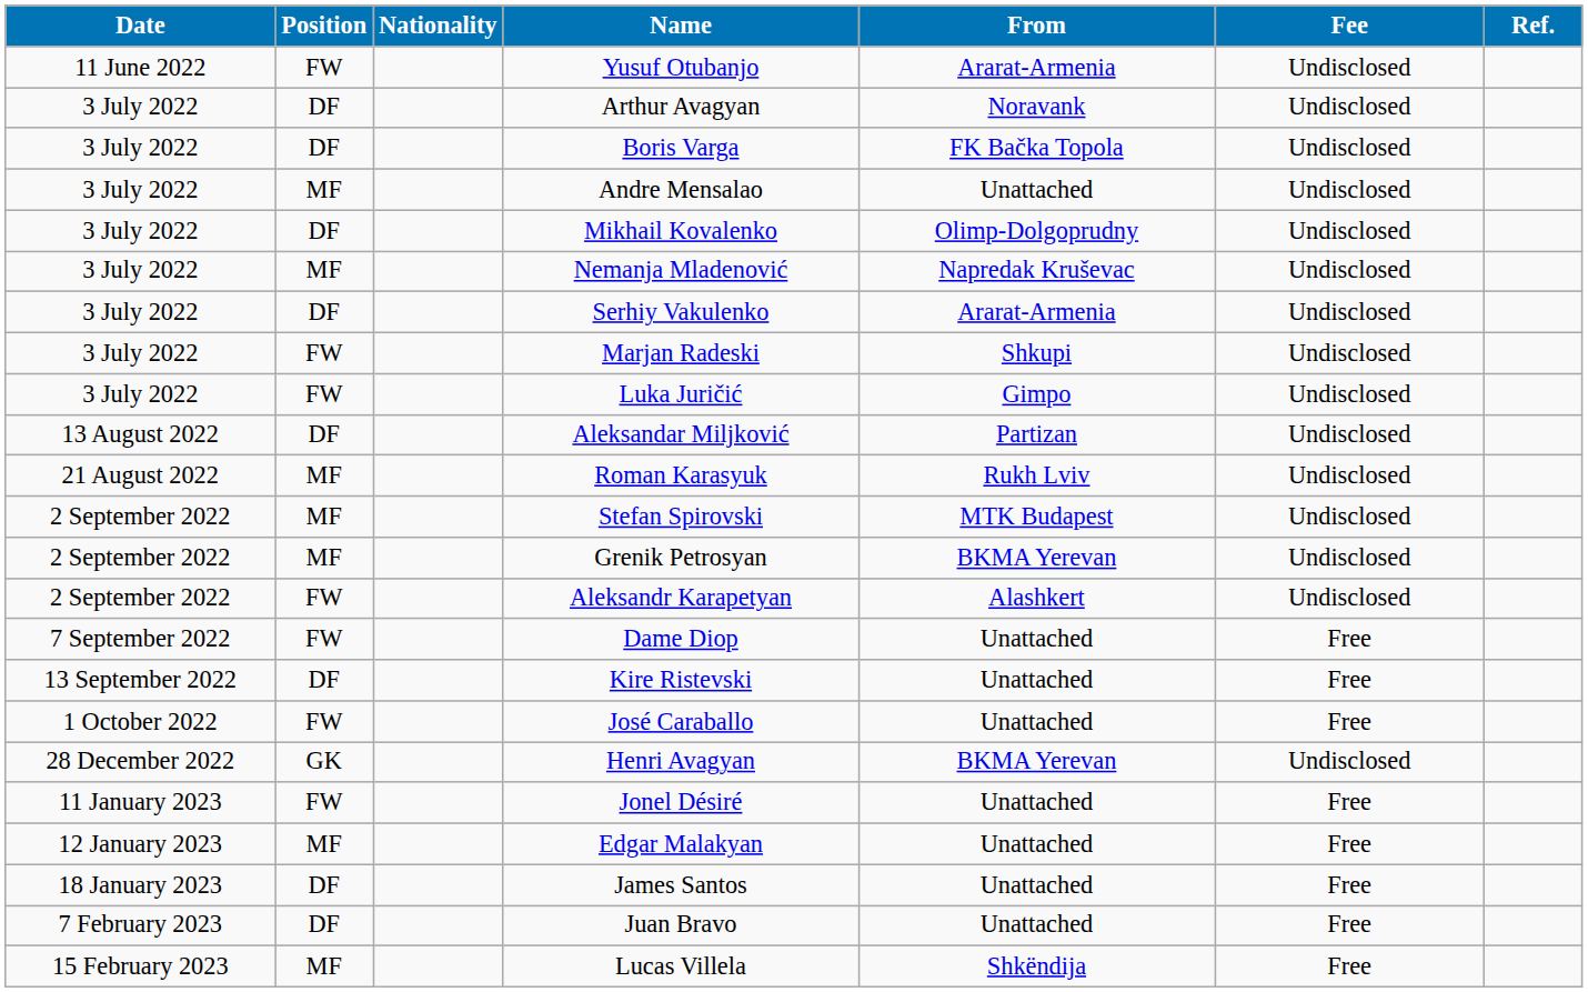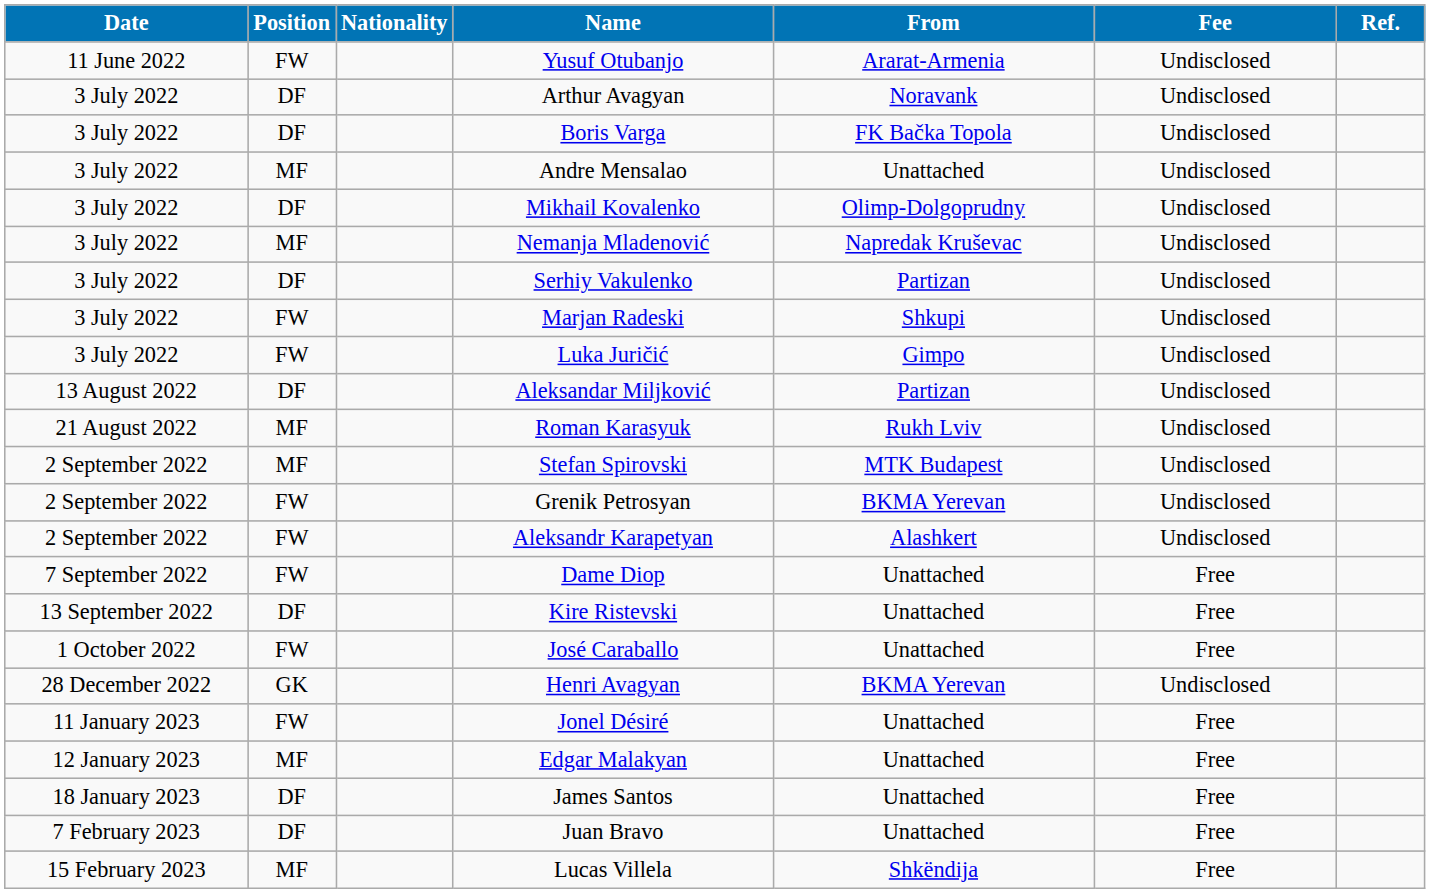 <table class="wikitable"  style="text-align:center; font-size:90%; ">
 <tr>
 <th style="background:#0174B5; color:#FFFFFF; width:150px;">Date</th>
 <th style="background:#0174B5; color:#FFFFFF; width:50px;">Position</th>
 <th style="background:#0174B5; color:#FFFFFF; width:50px;">Nationality</th>
 <th style="background:#0174B5; color:#FFFFFF; width:200px;">Name</th>
 <th style="background:#0174B5; color:#FFFFFF; width:200px;">From</th>
 <th style="background:#0174B5; color:#FFFFFF; width:150px;">Fee</th>
 <th style="background:#0174B5; color:#FFFFFF; width:50px;">Ref.</th>
 </tr>
 <tr>
 <td>11 June 2022</td>
 <td>FW</td>
 <td></td>
 <td><a href='#'>Yusuf Otubanjo</a></td>
 <td><a href='#'>Ararat-Armenia</a></td>
 <td>Undisclosed</td>
 <td></td>
 </tr>
 <tr>
 <td>3 July 2022</td>
 <td>DF</td>
 <td></td>
 <td>Arthur Avagyan</td>
 <td><a href='#'>Noravank</a></td>
 <td>Undisclosed</td>
 <td></td>
 </tr>
 <tr>
 <td>3 July 2022</td>
 <td>DF</td>
 <td></td>
 <td><a href='#'>Boris Varga</a></td>
 <td><a href='#'>FK Bačka Topola</a></td>
 <td>Undisclosed</td>
 <td></td>
 </tr>
 <tr>
 <td>3 July 2022</td>
 <td>MF</td>
 <td></td>
 <td>Andre Mensalao</td>
 <td>Unattached</td>
 <td>Undisclosed</td>
 <td></td>
 </tr>
 <tr>
 <td>3 July 2022</td>
 <td>DF</td>
 <td></td>
 <td><a href='#'>Mikhail Kovalenko</a></td>
 <td><a href='#'>Olimp-Dolgoprudny</a></td>
 <td>Undisclosed</td>
 <td></td>
 </tr>
 <tr>
 <td>3 July 2022</td>
 <td>MF</td>
 <td></td>
 <td><a href='#'>Nemanja Mladenović</a></td>
 <td><a href='#'>Napredak Kruševac</a></td>
 <td>Undisclosed</td>
 <td></td>
 </tr>
 <tr>
 <td>3 July 2022</td>
 <td>DF</td>
 <td></td>
 <td><a href='#'>Serhiy Vakulenko</a></td>
-<td><a href='#'>Ararat-Armenia</a></td>
+<td><a href='#'>Partizan</a></td>
 <td>Undisclosed</td>
 <td></td>
 </tr>
 <tr>
 <td>3 July 2022</td>
 <td>FW</td>
 <td></td>
 <td><a href='#'>Marjan Radeski</a></td>
 <td><a href='#'>Shkupi</a></td>
 <td>Undisclosed</td>
 <td></td>
 </tr>
 <tr>
 <td>3 July 2022</td>
 <td>FW</td>
 <td></td>
 <td><a href='#'>Luka Juričić</a></td>
 <td><a href='#'>Gimpo</a></td>
 <td>Undisclosed</td>
 <td></td>
 </tr>
 <tr>
 <td>13 August 2022</td>
 <td>DF</td>
 <td></td>
 <td><a href='#'>Aleksandar Miljković</a></td>
 <td><a href='#'>Partizan</a></td>
 <td>Undisclosed</td>
 <td></td>
 </tr>
 <tr>
 <td>21 August 2022</td>
 <td>MF</td>
 <td></td>
 <td><a href='#'>Roman Karasyuk</a></td>
 <td><a href='#'>Rukh Lviv</a></td>
 <td>Undisclosed</td>
 <td></td>
 </tr>
 <tr>
 <td>2 September 2022</td>
 <td>MF</td>
 <td></td>
 <td><a href='#'>Stefan Spirovski</a></td>
 <td><a href='#'>MTK Budapest</a></td>
 <td>Undisclosed</td>
 <td></td>
 </tr>
 <tr>
 <td>2 September 2022</td>
-<td>MF</td>
+<td>FW</td>
 <td></td>
 <td>Grenik Petrosyan</td>
 <td><a href='#'>BKMA Yerevan</a></td>
 <td>Undisclosed</td>
 <td></td>
 </tr>
 <tr>
 <td>2 September 2022</td>
 <td>FW</td>
 <td></td>
 <td><a href='#'>Aleksandr Karapetyan</a></td>
 <td><a href='#'>Alashkert</a></td>
 <td>Undisclosed</td>
 <td></td>
 </tr>
 <tr>
 <td>7 September 2022</td>
 <td>FW</td>
 <td></td>
 <td><a href='#'>Dame Diop</a></td>
 <td>Unattached</td>
 <td>Free</td>
 <td></td>
 </tr>
 <tr>
 <td>13 September 2022</td>
 <td>DF</td>
 <td></td>
 <td><a href='#'>Kire Ristevski</a></td>
 <td>Unattached</td>
 <td>Free</td>
 <td></td>
 </tr>
 <tr>
 <td>1 October 2022</td>
 <td>FW</td>
 <td></td>
 <td><a href='#'>José Caraballo</a></td>
 <td>Unattached</td>
 <td>Free</td>
 <td></td>
 </tr>
 <tr>
 <td>28 December 2022</td>
 <td>GK</td>
 <td></td>
 <td><a href='#'>Henri Avagyan</a></td>
 <td><a href='#'>BKMA Yerevan</a></td>
 <td>Undisclosed</td>
 <td></td>
 </tr>
 <tr>
 <td>11 January 2023</td>
 <td>FW</td>
 <td></td>
 <td><a href='#'>Jonel Désiré</a></td>
 <td>Unattached</td>
 <td>Free</td>
 <td></td>
 </tr>
 <tr>
 <td>12 January 2023</td>
 <td>MF</td>
 <td></td>
 <td><a href='#'>Edgar Malakyan</a></td>
 <td>Unattached</td>
 <td>Free</td>
 <td></td>
 </tr>
 <tr>
 <td>18 January 2023</td>
 <td>DF</td>
 <td></td>
 <td>James Santos</td>
 <td>Unattached</td>
 <td>Free</td>
 <td></td>
 </tr>
 <tr>
 <td>7 February 2023</td>
 <td>DF</td>
 <td></td>
 <td>Juan Bravo</td>
 <td>Unattached</td>
 <td>Free</td>
 <td></td>
 </tr>
 <tr>
 <td>15 February 2023</td>
 <td>MF</td>
 <td></td>
 <td>Lucas Villela</td>
 <td><a href='#'>Shkëndija</a></td>
 <td>Free</td>
 <td></td>
 </tr>
 </table>
